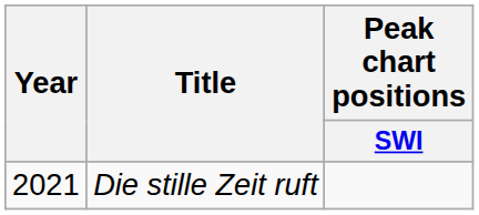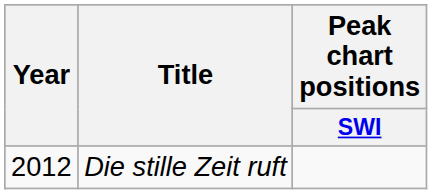 <table class="wikitable plainrowheaders" style="text-align:center;">
 <tr>
 <th scope="col" rowspan="2">Year</th>
 <th scope="col" rowspan="2">Title</th>
 <th scope="col" colspan=1>Peak chart positions</th>
 </tr>
 <tr>
 <th scope="col" style="width:3em;font-size:85%;"><a href='#'>SWI</a><br></th>
 </tr>
 <tr>
-<td scope="row">2021</td>
+<td scope="row">2012</td>
 <td scope="row"><em>Die stille Zeit ruft</em></td>
 <td></td>
 </tr>
 </table>
